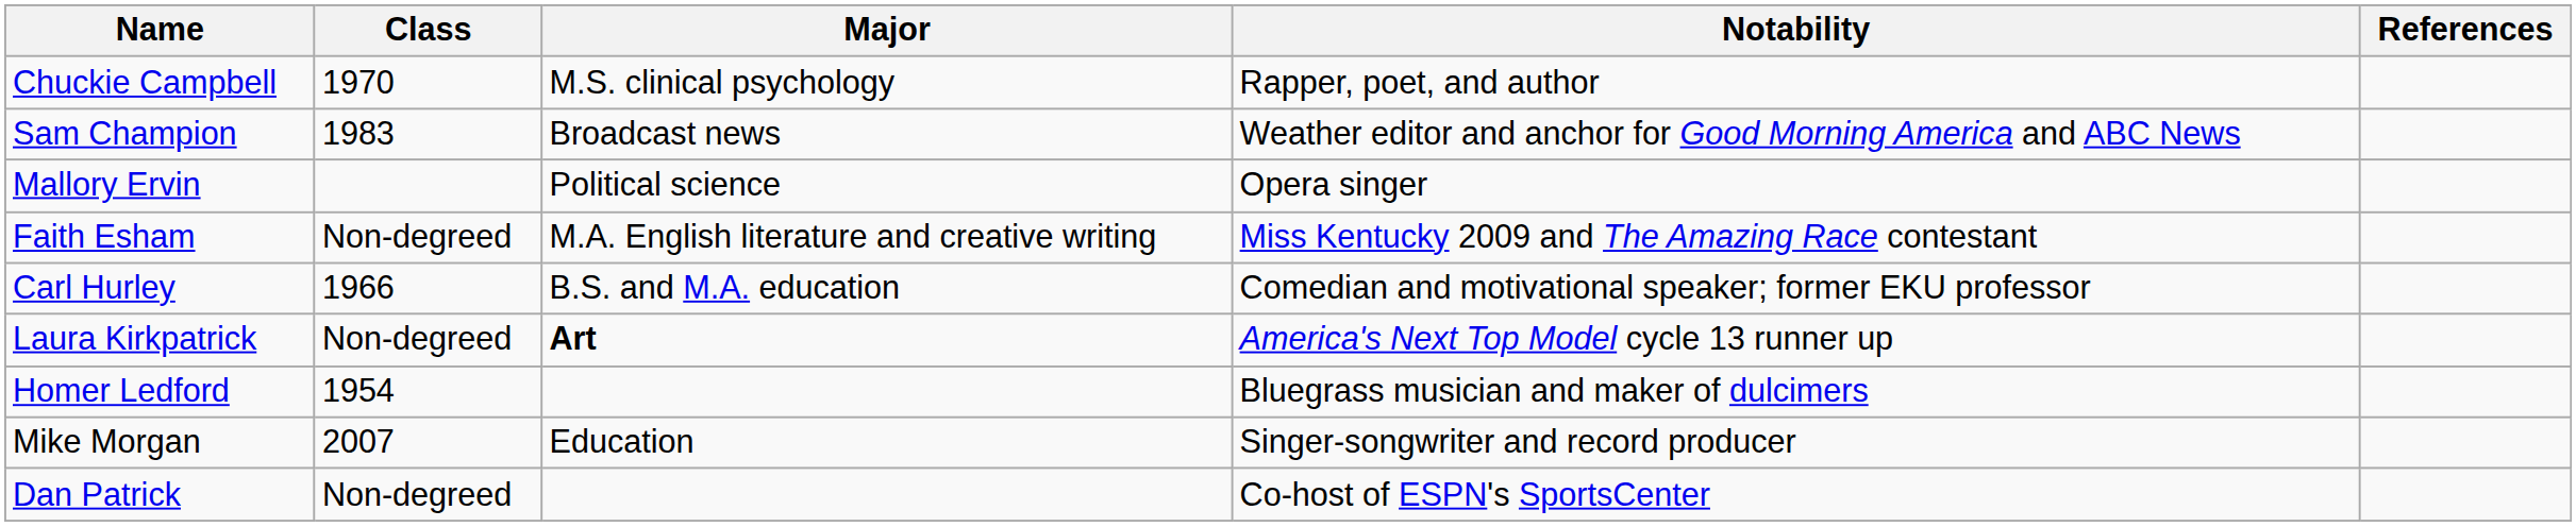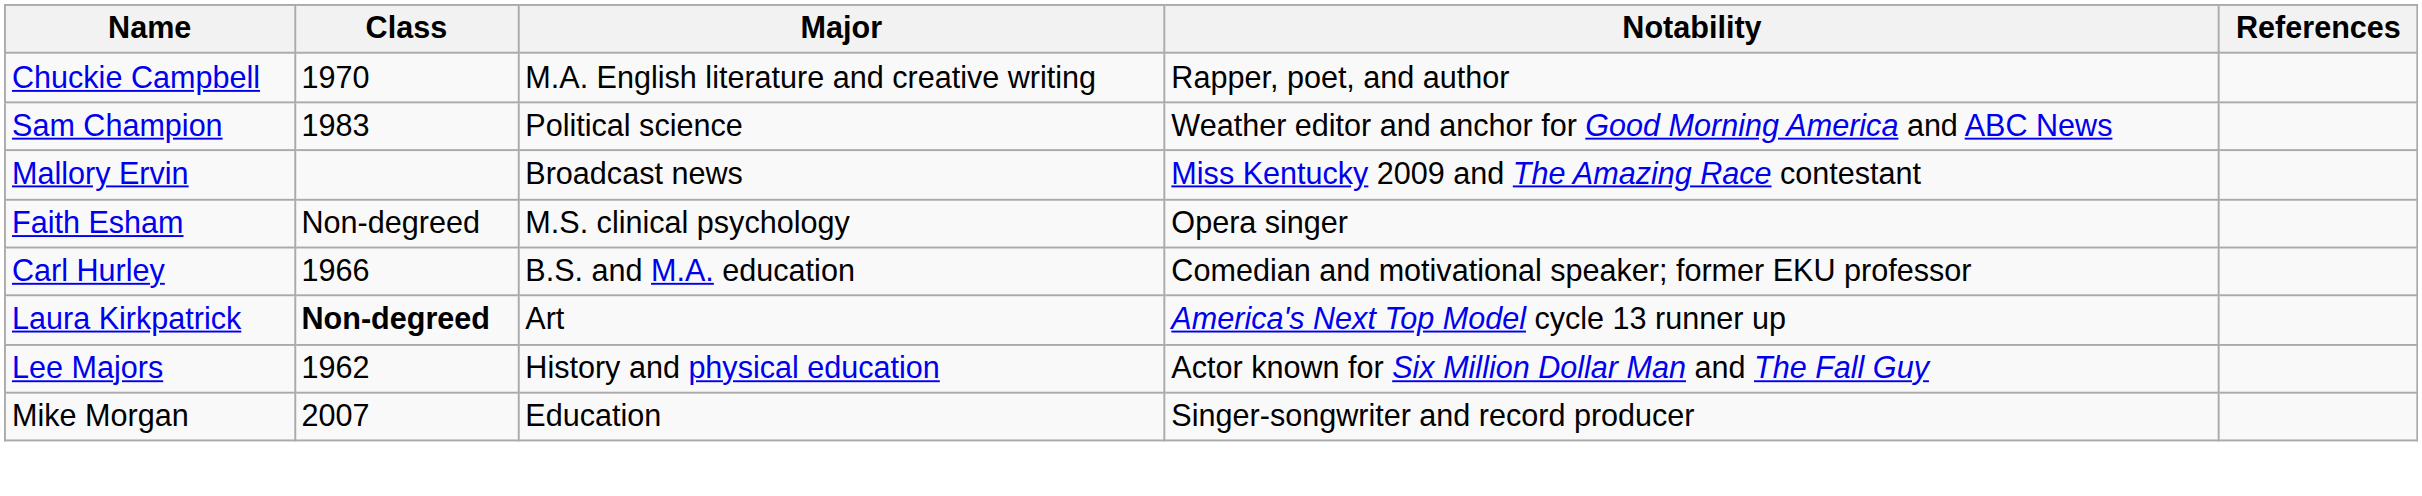 <table class="wikitable sortable" style="width:100%;">
 <tr>
 <th>Name</th>
 <th>Class</th>
 <th>Major</th>
 <th>Notability</th>
 <th>References</th>
 </tr>
 <tr>
 <td><a href='#'>Chuckie Campbell</a></td>
 <td>1970</td>
-<td>M.S. clinical psychology</td>
+<td>M.A.  English literature and creative writing</td>
 <td>Rapper, poet, and author</td>
 <td></td>
 </tr>
 <tr>
 <td><a href='#'>Sam Champion</a></td>
 <td>1983</td>
-<td>Broadcast news</td>
+<td>Political science</td>
 <td>Weather editor and anchor for <em><a href='#'>Good Morning America</a></em> and <a href='#'>ABC News</a></td>
 <td></td>
 </tr>
 <tr>
 <td><a href='#'>Mallory Ervin</a></td>
 <td></td>
-<td>Political science</td>
-<td>Opera singer</td>
+<td>Broadcast news</td>
+<td><a href='#'>Miss Kentucky</a> 2009 and <em><a href='#'>The Amazing Race</a></em> contestant</td>
 <td></td>
 </tr>
 <tr>
 <td><a href='#'>Faith Esham</a></td>
 <td>Non-degreed</td>
-<td>M.A.  English literature and creative writing</td>
-<td><a href='#'>Miss Kentucky</a> 2009 and <em><a href='#'>The Amazing Race</a></em> contestant</td>
+<td>M.S. clinical psychology</td>
+<td>Opera singer</td>
 <td></td>
 </tr>
 <tr>
 <td><a href='#'>Carl Hurley</a></td>
 <td>1966</td>
 <td>B.S. and <a href='#'>M.A.</a> education</td>
 <td>Comedian and motivational speaker; former EKU professor</td>
 <td></td>
 </tr>
 <tr>
 <td><a href='#'>Laura Kirkpatrick</a></td>
-<td>Non-degreed</td>
-<td><strong>Art</strong></td>
+<td><strong>Non-degreed</strong></td>
+<td>Art</td>
 <td><em><a href='#'>America's Next Top Model</a></em> cycle 13 runner up</td>
 <td></td>
 </tr>
 <tr>
-<td><a href='#'>Homer Ledford</a></td>
-<td>1954</td>
-<td></td>
-<td>Bluegrass musician and maker of <a href='#'>dulcimers</a></td>
+<td><a href='#'>Lee Majors</a></td>
+<td>1962</td>
+<td>History and <a href='#'>physical education</a></td>
+<td>Actor known for <em><a href='#'>Six Million Dollar Man</a></em> and <em><a href='#'>The Fall Guy</a></em></td>
 <td></td>
 </tr>
 <tr>
 <td>Mike Morgan</td>
 <td>2007</td>
 <td>Education</td>
 <td>Singer-songwriter and record producer</td>
 <td></td>
 </tr>
-<tr>
-<td><a href='#'>Dan Patrick</a></td>
-<td>Non-degreed</td>
-<td></td>
-<td>Co-host of <a href='#'>ESPN</a>'s <a href='#'>SportsCenter</a></td>
-<td></td>
-</tr>
 </table>
